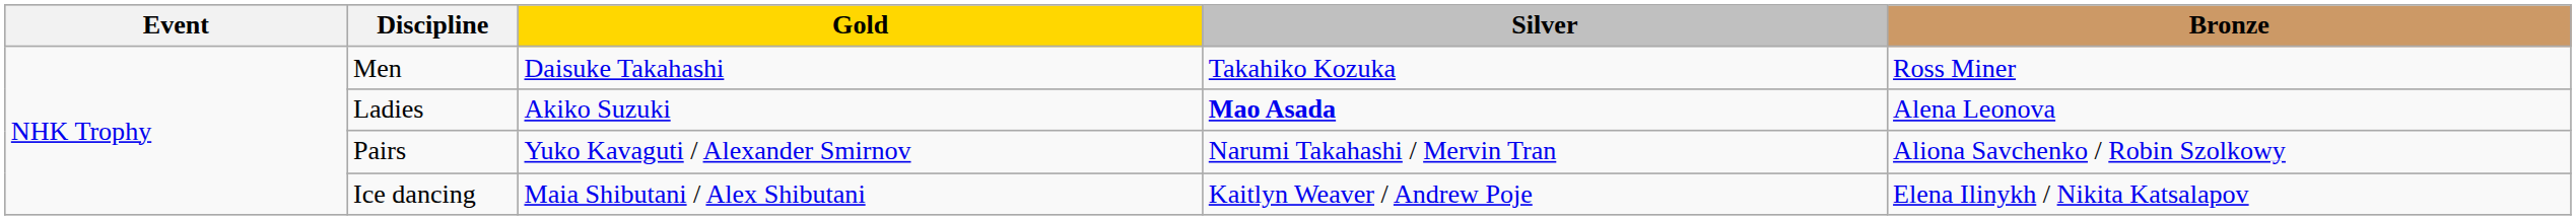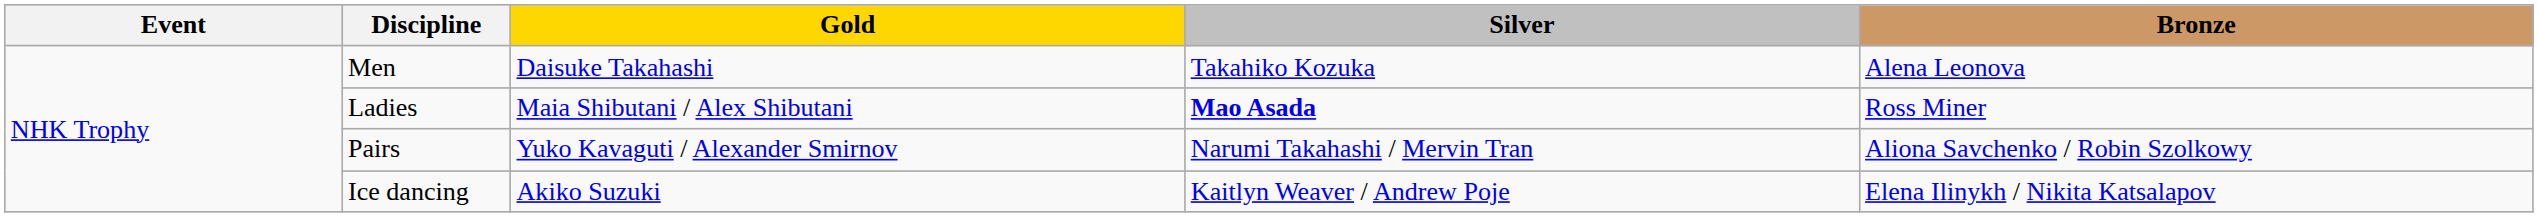 <table class="wikitable" width="98%">
 <tr>
 <th width="10%">Event</th>
 <th width="5%">Discipline</th>
 <td width = "20%" align=center bgcolor=gold><strong>Gold</strong></td>
 <td width = "20%" align=center bgcolor=silver><strong>Silver</strong></td>
 <td width = "20%" align=center bgcolor=cc9966><strong>Bronze</strong></td>
 </tr>
 <tr>
 <td rowspan=4><a href='#'>NHK Trophy</a></td>
 <td>Men</td>
 <td> <a href='#'>Daisuke Takahashi</a></td>
 <td> <a href='#'>Takahiko Kozuka</a></td>
-<td> <a href='#'>Ross Miner</a></td>
+<td> <a href='#'>Alena Leonova</a></td>
 </tr>
 <tr>
 <td>Ladies</td>
-<td> <a href='#'>Akiko Suzuki</a></td>
+<td> <a href='#'>Maia Shibutani</a> / <a href='#'>Alex Shibutani</a></td>
 <td><strong> <a href='#'>Mao Asada</a></strong></td>
-<td> <a href='#'>Alena Leonova</a></td>
+<td> <a href='#'>Ross Miner</a></td>
 </tr>
 <tr>
 <td>Pairs</td>
 <td> <a href='#'>Yuko Kavaguti</a> / <a href='#'>Alexander Smirnov</a></td>
 <td> <a href='#'>Narumi Takahashi</a> / <a href='#'>Mervin Tran</a></td>
 <td> <a href='#'>Aliona Savchenko</a> / <a href='#'>Robin Szolkowy</a></td>
 </tr>
 <tr>
 <td>Ice dancing</td>
-<td> <a href='#'>Maia Shibutani</a> / <a href='#'>Alex Shibutani</a></td>
+<td> <a href='#'>Akiko Suzuki</a></td>
 <td> <a href='#'>Kaitlyn Weaver</a> / <a href='#'>Andrew Poje</a></td>
 <td> <a href='#'>Elena Ilinykh</a> / <a href='#'>Nikita Katsalapov</a></td>
 </tr>
 </table>
